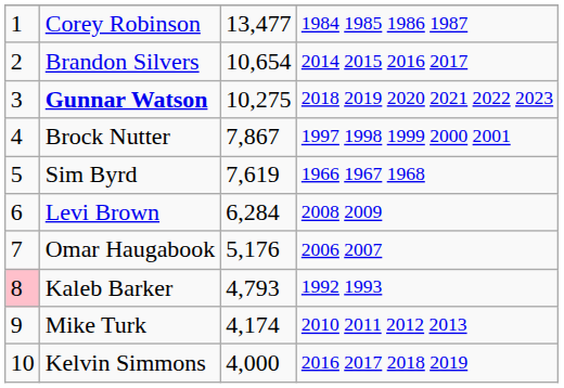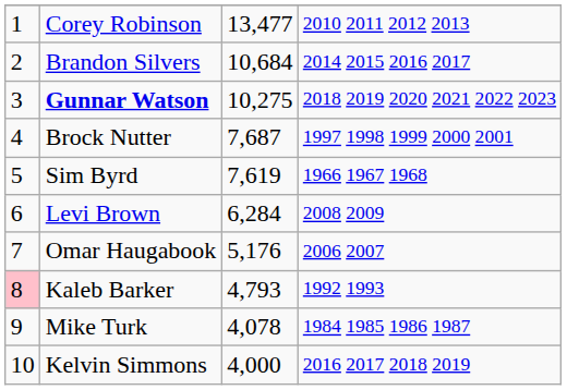 <table class="wikitable">
 <tr>
 </tr>
 <tr>
 <td>1</td>
 <td><a href='#'>Corey Robinson</a></td>
 <td>13,477</td>
-<td style="font-size:80%;"><a href='#'>1984</a> <a href='#'>1985</a> <a href='#'>1986</a> <a href='#'>1987</a></td>
+<td style="font-size:80%;"><a href='#'>2010</a> <a href='#'>2011</a> <a href='#'>2012</a> <a href='#'>2013</a></td>
 </tr>
 <tr>
 <td>2</td>
 <td><a href='#'>Brandon Silvers</a></td>
-<td>10,654</td>
+<td>10,684</td>
 <td style="font-size:80%;"><a href='#'>2014</a> <a href='#'>2015</a> <a href='#'>2016</a> <a href='#'>2017</a></td>
 </tr>
 <tr>
 <td>3</td>
 <td><strong><a href='#'>Gunnar Watson</a></strong></td>
 <td>10,275</td>
 <td style="font-size:80%;"><a href='#'>2018</a> <a href='#'>2019</a> <a href='#'>2020</a> <a href='#'>2021</a> <a href='#'>2022</a> <a href='#'>2023</a></td>
 </tr>
 <tr>
 <td>4</td>
 <td>Brock Nutter</td>
-<td>7,867</td>
+<td>7,687</td>
 <td style="font-size:80%;"><a href='#'>1997</a> <a href='#'>1998</a> <a href='#'>1999</a> <a href='#'>2000</a> <a href='#'>2001</a></td>
 </tr>
 <tr>
 <td>5</td>
 <td>Sim Byrd</td>
 <td>7,619</td>
 <td style="font-size:80%;"><a href='#'>1966</a> <a href='#'>1967</a> <a href='#'>1968</a></td>
 </tr>
 <tr>
 <td>6</td>
 <td><a href='#'>Levi Brown</a></td>
 <td>6,284</td>
 <td style="font-size:80%;"><a href='#'>2008</a> <a href='#'>2009</a></td>
 </tr>
 <tr>
 <td>7</td>
 <td>Omar Haugabook</td>
 <td>5,176</td>
 <td style="font-size:80%;"><a href='#'>2006</a> <a href='#'>2007</a></td>
 </tr>
 <tr>
 <td style="background: pink;">8</td>
 <td>Kaleb Barker</td>
 <td>4,793</td>
 <td style="font-size:80%;"><a href='#'>1992</a> <a href='#'>1993</a></td>
 </tr>
 <tr>
 <td>9</td>
 <td>Mike Turk</td>
-<td>4,174</td>
-<td style="font-size:80%;"><a href='#'>2010</a> <a href='#'>2011</a> <a href='#'>2012</a> <a href='#'>2013</a></td>
+<td>4,078</td>
+<td style="font-size:80%;"><a href='#'>1984</a> <a href='#'>1985</a> <a href='#'>1986</a> <a href='#'>1987</a></td>
 </tr>
 <tr>
 <td>10</td>
 <td>Kelvin Simmons</td>
 <td>4,000</td>
 <td style="font-size:80%;"><a href='#'>2016</a> <a href='#'>2017</a> <a href='#'>2018</a> <a href='#'>2019</a></td>
 </tr>
 </table>
